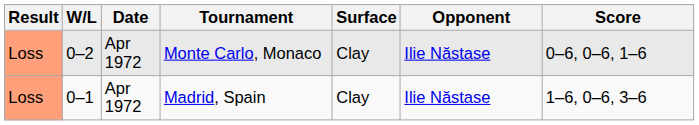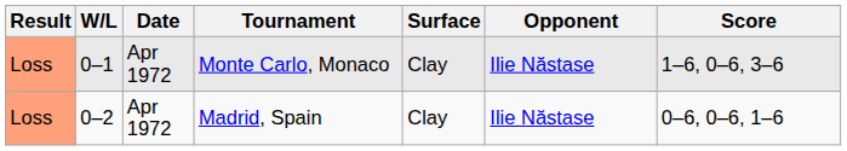 <table class="sortable wikitable">
 <tr>
 <th>Result</th>
 <th style="width:30px" class="unsortable">W/L</th>
 <th style="width:50px">Date</th>
 <th style="width:160px">Tournament</th>
 <th style="width:50px">Surface</th>
 <th style="width:130px">Opponent</th>
 <th style="width:140px" class="unsortable">Score</th>
 </tr>
 <tr style="background:#e9e9e9;">
 <td style="background:#ffa07a;">Loss</td>
-<td>0–2</td>
+<td>0–1</td>
 <td>Apr 1972</td>
 <td><a href='#'>Monte Carlo</a>, Monaco</td>
 <td>Clay</td>
 <td> <a href='#'>Ilie Năstase</a></td>
-<td>0–6, 0–6, 1–6</td>
+<td>1–6, 0–6, 3–6</td>
 </tr>
 <tr>
 <td style="background:#ffa07a;">Loss</td>
-<td>0–1</td>
+<td>0–2</td>
 <td>Apr 1972</td>
 <td><a href='#'>Madrid</a>, Spain</td>
 <td>Clay</td>
 <td> <a href='#'>Ilie Năstase</a></td>
-<td>1–6, 0–6, 3–6</td>
+<td>0–6, 0–6, 1–6</td>
 </tr>
 </table>
